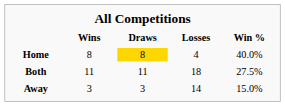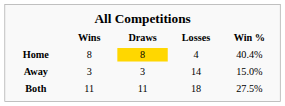 <table class="infobox" cellspacing="5" style="width: 27em; font-size: 90%; text-align: center;">
 <tr>
 <td colspan="5" style="font-size: 130%; font-weight: bold;">All Competitions</td>
 </tr>
 <tr>
 <th style="width:20%"></th>
 <th style="width:20%">Wins</th>
 <th style="width:20%">Draws</th>
 <th style="width:20%">Losses</th>
 <th style="width:20%">Win %</th>
 </tr>
 <tr>
 <td><strong>Home</strong></td>
 <td>8</td>
 <td style="background: gold;">8</td>
 <td>4</td>
-<td>40.0%</td>
+<td>40.4%</td>
+</tr>
+<tr>
+<td><strong>Away</strong></td>
+<td>3</td>
+<td>3</td>
+<td>14</td>
+<td>15.0%</td>
 </tr>
 <tr>
 <td><strong>Both</strong></td>
 <td>11</td>
 <td>11</td>
 <td>18</td>
 <td>27.5%</td>
 </tr>
-<tr>
-<td><strong>Away</strong></td>
-<td>3</td>
-<td>3</td>
-<td>14</td>
-<td>15.0%</td>
-</tr>
 </table>
